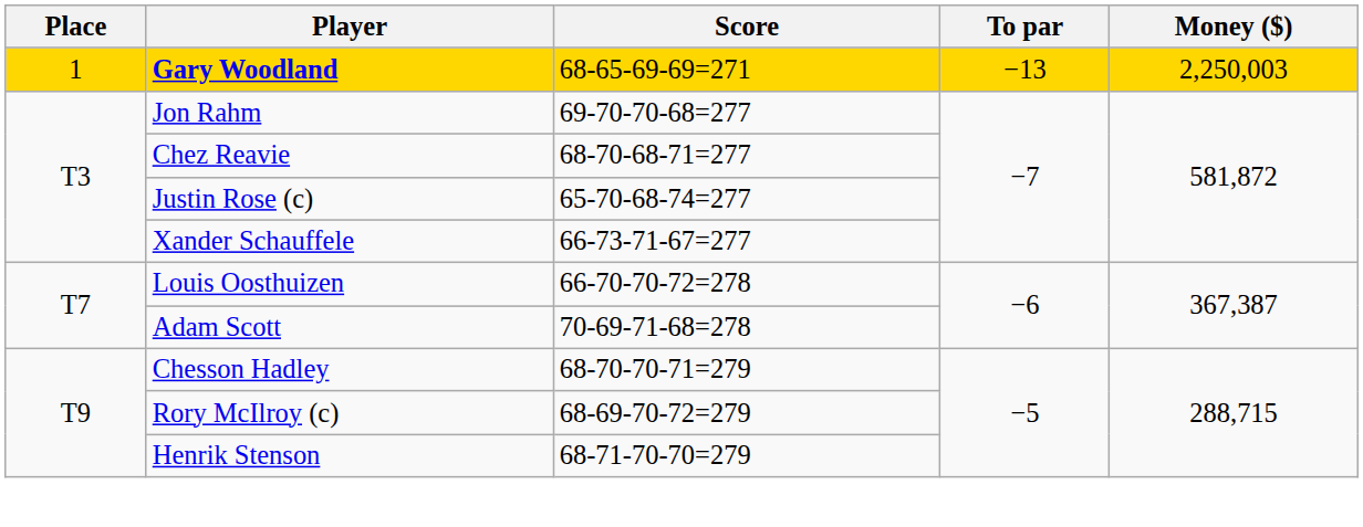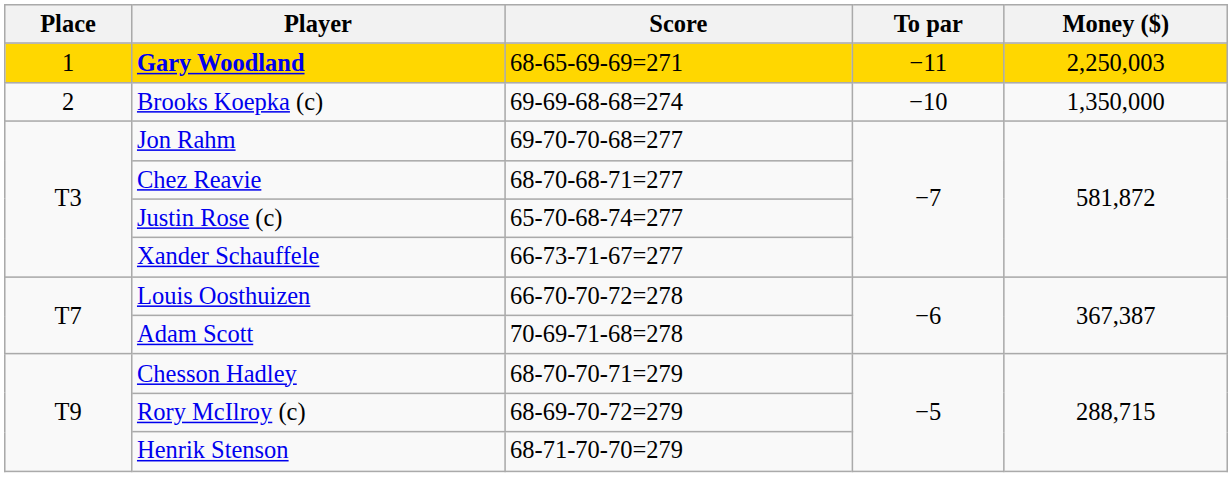 <table class="wikitable" style="width:50em;margin-bottom:0;">
 <tr>
 <th>Place</th>
 <th>Player</th>
 <th>Score</th>
 <th>To par</th>
 <th>Money ($)</th>
 </tr>
 <tr style="background:gold">
 <td align=center>1</td>
 <td> <strong><a href='#'>Gary Woodland</a></strong></td>
 <td>68-65-69-69=271</td>
-<td align=center>−13</td>
+<td align=center>−11</td>
 <td align=center>2,250,003</td>
+</tr>
+<tr>
+<td align=center>2</td>
+<td> <a href='#'>Brooks Koepka</a> (c)</td>
+<td>69-69-68-68=274</td>
+<td align=center>−10</td>
+<td align=center>1,350,000</td>
 </tr>
 <tr>
 <td rowspan=4 align=center>T3</td>
 <td> <a href='#'>Jon Rahm</a></td>
 <td>69-70-70-68=277</td>
 <td rowspan=4 align=center>−7</td>
 <td rowspan=4 align=center>581,872</td>
 </tr>
 <tr>
 <td> <a href='#'>Chez Reavie</a></td>
 <td>68-70-68-71=277</td>
 </tr>
 <tr>
 <td> <a href='#'>Justin Rose</a> (c)</td>
 <td>65-70-68-74=277</td>
 </tr>
 <tr>
 <td> <a href='#'>Xander Schauffele</a></td>
 <td>66-73-71-67=277</td>
 </tr>
 <tr>
 <td rowspan=2 align=center>T7</td>
 <td> <a href='#'>Louis Oosthuizen</a></td>
 <td>66-70-70-72=278</td>
 <td rowspan=2 align=center>−6</td>
 <td rowspan=2 align=center>367,387</td>
 </tr>
 <tr>
 <td> <a href='#'>Adam Scott</a></td>
 <td>70-69-71-68=278</td>
 </tr>
 <tr>
 <td rowspan=3 align=center>T9</td>
 <td> <a href='#'>Chesson Hadley</a></td>
 <td>68-70-70-71=279</td>
 <td rowspan=3 align=center>−5</td>
 <td rowspan=3 align=center>288,715</td>
 </tr>
 <tr>
 <td> <a href='#'>Rory McIlroy</a> (c)</td>
 <td>68-69-70-72=279</td>
 </tr>
 <tr>
 <td> <a href='#'>Henrik Stenson</a></td>
 <td>68-71-70-70=279</td>
 </tr>
 </table>
